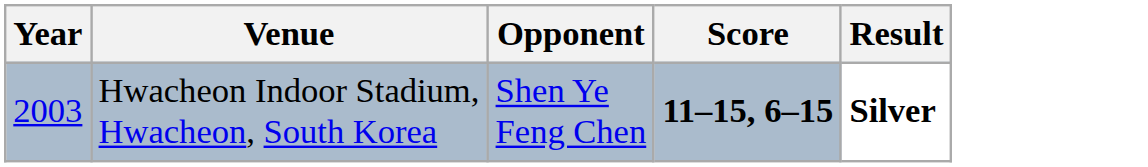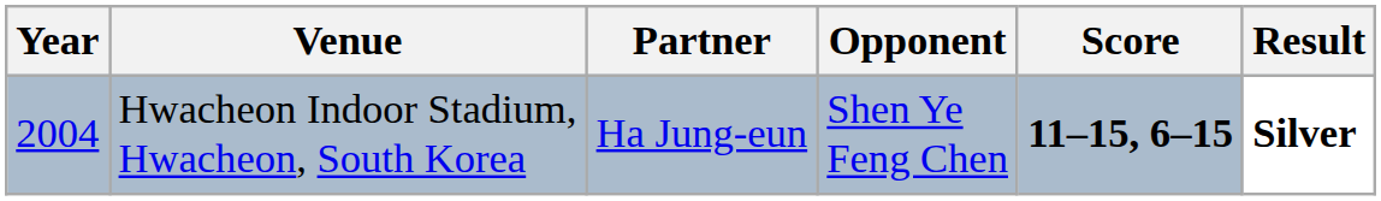 <table class="sortable wikitable" style="font-size: 90%;">
 <tr>
 <th>Year</th>
 <th>Venue</th>
+<th>Partner</th>
 <th>Opponent</th>
 <th>Score</th>
 <th>Result</th>
 </tr>
 <tr style="background:#AABBCC">
-<td align="center"><a href='#'>2003</a></td>
+<td align="center"><a href='#'>2004</a></td>
 <td align="left">Hwacheon Indoor Stadium,<br><a href='#'>Hwacheon</a>, <a href='#'>South Korea</a></td>
+<td align="left"> <a href='#'>Ha Jung-eun</a></td>
 <td align="left"> <a href='#'>Shen Ye</a> <br>  <a href='#'>Feng Chen</a></td>
 <td align="left"><strong>11–15, 6–15</strong></td>
 <td style="text-align:left; background:white"> <strong>Silver</strong></td>
 </tr>
 </table>
